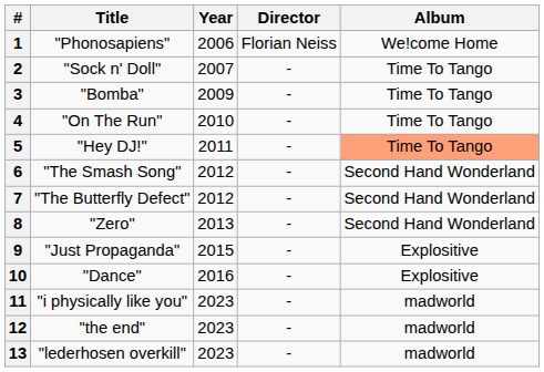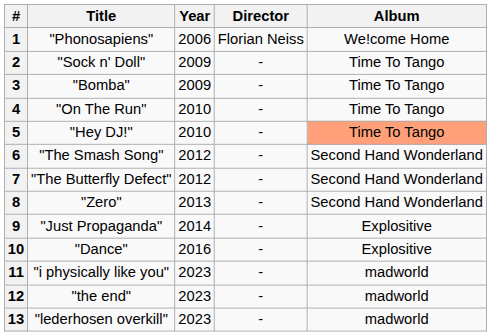 <table class="wikitable" style="text-align:center">
 <tr>
 <th>#</th>
 <th>Title</th>
 <th>Year</th>
 <th>Director</th>
 <th>Album</th>
 </tr>
 <tr>
 <th>1</th>
 <td>"Phonosapiens"</td>
 <td>2006</td>
 <td>Florian Neiss</td>
 <td>We!come Home</td>
 </tr>
 <tr>
 <th>2</th>
 <td>"Sock n' Doll"</td>
-<td>2007</td>
+<td>2009</td>
 <td>-</td>
 <td>Time To Tango</td>
 </tr>
 <tr>
 <th>3</th>
 <td>"Bomba"</td>
 <td>2009</td>
 <td>-</td>
 <td>Time To Tango</td>
 </tr>
 <tr>
 <th>4</th>
 <td>"On The Run"</td>
 <td>2010</td>
 <td>-</td>
 <td>Time To Tango</td>
 </tr>
 <tr>
 <th>5</th>
 <td>"Hey DJ!"</td>
-<td>2011</td>
+<td>2010</td>
 <td>-</td>
 <td style="background: lightsalmon;">Time To Tango</td>
 </tr>
 <tr>
 <th>6</th>
 <td>"The Smash Song"</td>
 <td>2012</td>
 <td>-</td>
 <td>Second Hand Wonderland</td>
 </tr>
 <tr>
 <th>7</th>
 <td>"The Butterfly Defect"</td>
 <td>2012</td>
 <td>-</td>
 <td>Second Hand Wonderland</td>
 </tr>
 <tr>
 <th>8</th>
 <td>"Zero"</td>
 <td>2013</td>
 <td>-</td>
 <td>Second Hand Wonderland</td>
 </tr>
 <tr>
 <th>9</th>
 <td>"Just Propaganda"</td>
-<td>2015</td>
+<td>2014</td>
 <td>-</td>
 <td>Explositive</td>
 </tr>
 <tr>
 <th>10</th>
 <td>"Dance"</td>
 <td>2016</td>
 <td>-</td>
 <td>Explositive</td>
 </tr>
 <tr>
 <th>11</th>
 <td>"i physically like you"</td>
 <td>2023</td>
 <td>-</td>
 <td>madworld</td>
 </tr>
 <tr>
 <th>12</th>
 <td>"the end"</td>
 <td>2023</td>
 <td>-</td>
 <td>madworld</td>
 </tr>
 <tr>
 <th>13</th>
 <td>"lederhosen overkill"</td>
 <td>2023</td>
 <td>-</td>
 <td>madworld</td>
 </tr>
 </table>
